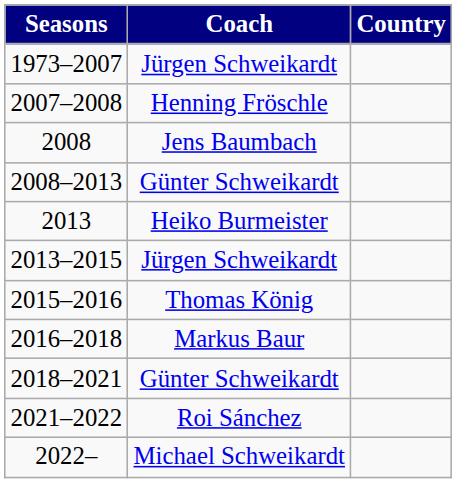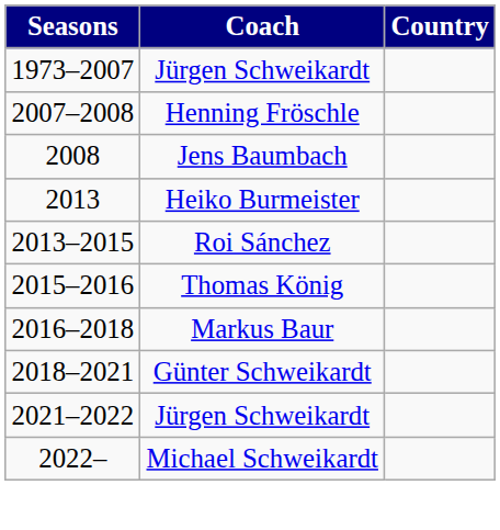 <table class="wikitable" style="text-align: center;">
 <tr>
 <th style="color:white; background:#000080">Seasons</th>
 <th style="color:white; background:#000080">Coach</th>
 <th style="color:white; background:#000080">Country</th>
 </tr>
 <tr>
 <td style="text-align: center">1973–2007</td>
 <td style="text-align: center"><a href='#'>Jürgen Schweikardt</a></td>
 <td style="text-align: center"></td>
 </tr>
 <tr>
 <td style="text-align: center">2007–2008</td>
 <td style="text-align: center"><a href='#'>Henning Fröschle</a></td>
 <td style="text-align: center"></td>
 </tr>
 <tr>
 <td style="text-align: center">2008</td>
 <td style="text-align: center"><a href='#'>Jens Baumbach</a></td>
 <td style="text-align: center"></td>
 </tr>
 <tr>
-<td style="text-align: center">2008–2013</td>
-<td style="text-align: center"><a href='#'>Günter Schweikardt</a></td>
-<td style="text-align: center"></td>
-</tr>
-<tr>
 <td style="text-align: center">2013</td>
 <td style="text-align: center"><a href='#'>Heiko Burmeister</a></td>
 <td style="text-align: center"></td>
 </tr>
 <tr>
 <td style="text-align: center">2013–2015</td>
-<td style="text-align: center"><a href='#'>Jürgen Schweikardt</a></td>
+<td style="text-align: center"><a href='#'>Roi Sánchez</a></td>
 <td style="text-align: center"></td>
 </tr>
 <tr>
 <td style="text-align: center">2015–2016</td>
 <td style="text-align: center"><a href='#'>Thomas König</a></td>
 <td style="text-align: center"></td>
 </tr>
 <tr>
 <td style="text-align: center">2016–2018</td>
 <td style="text-align: center"><a href='#'>Markus Baur</a></td>
 <td style="text-align: center"></td>
 </tr>
 <tr>
 <td style="text-align: center">2018–2021</td>
 <td style="text-align: center"><a href='#'>Günter Schweikardt</a></td>
 <td style="text-align: center"></td>
 </tr>
 <tr>
 <td style="text-align: center">2021–2022</td>
-<td style="text-align: center"><a href='#'>Roi Sánchez</a></td>
+<td style="text-align: center"><a href='#'>Jürgen Schweikardt</a></td>
 <td style="text-align: center"></td>
 </tr>
 <tr>
 <td style="text-align: center">2022–</td>
 <td style="text-align: center"><a href='#'>Michael Schweikardt</a></td>
 <td style="text-align: center"></td>
 </tr>
 </table>
